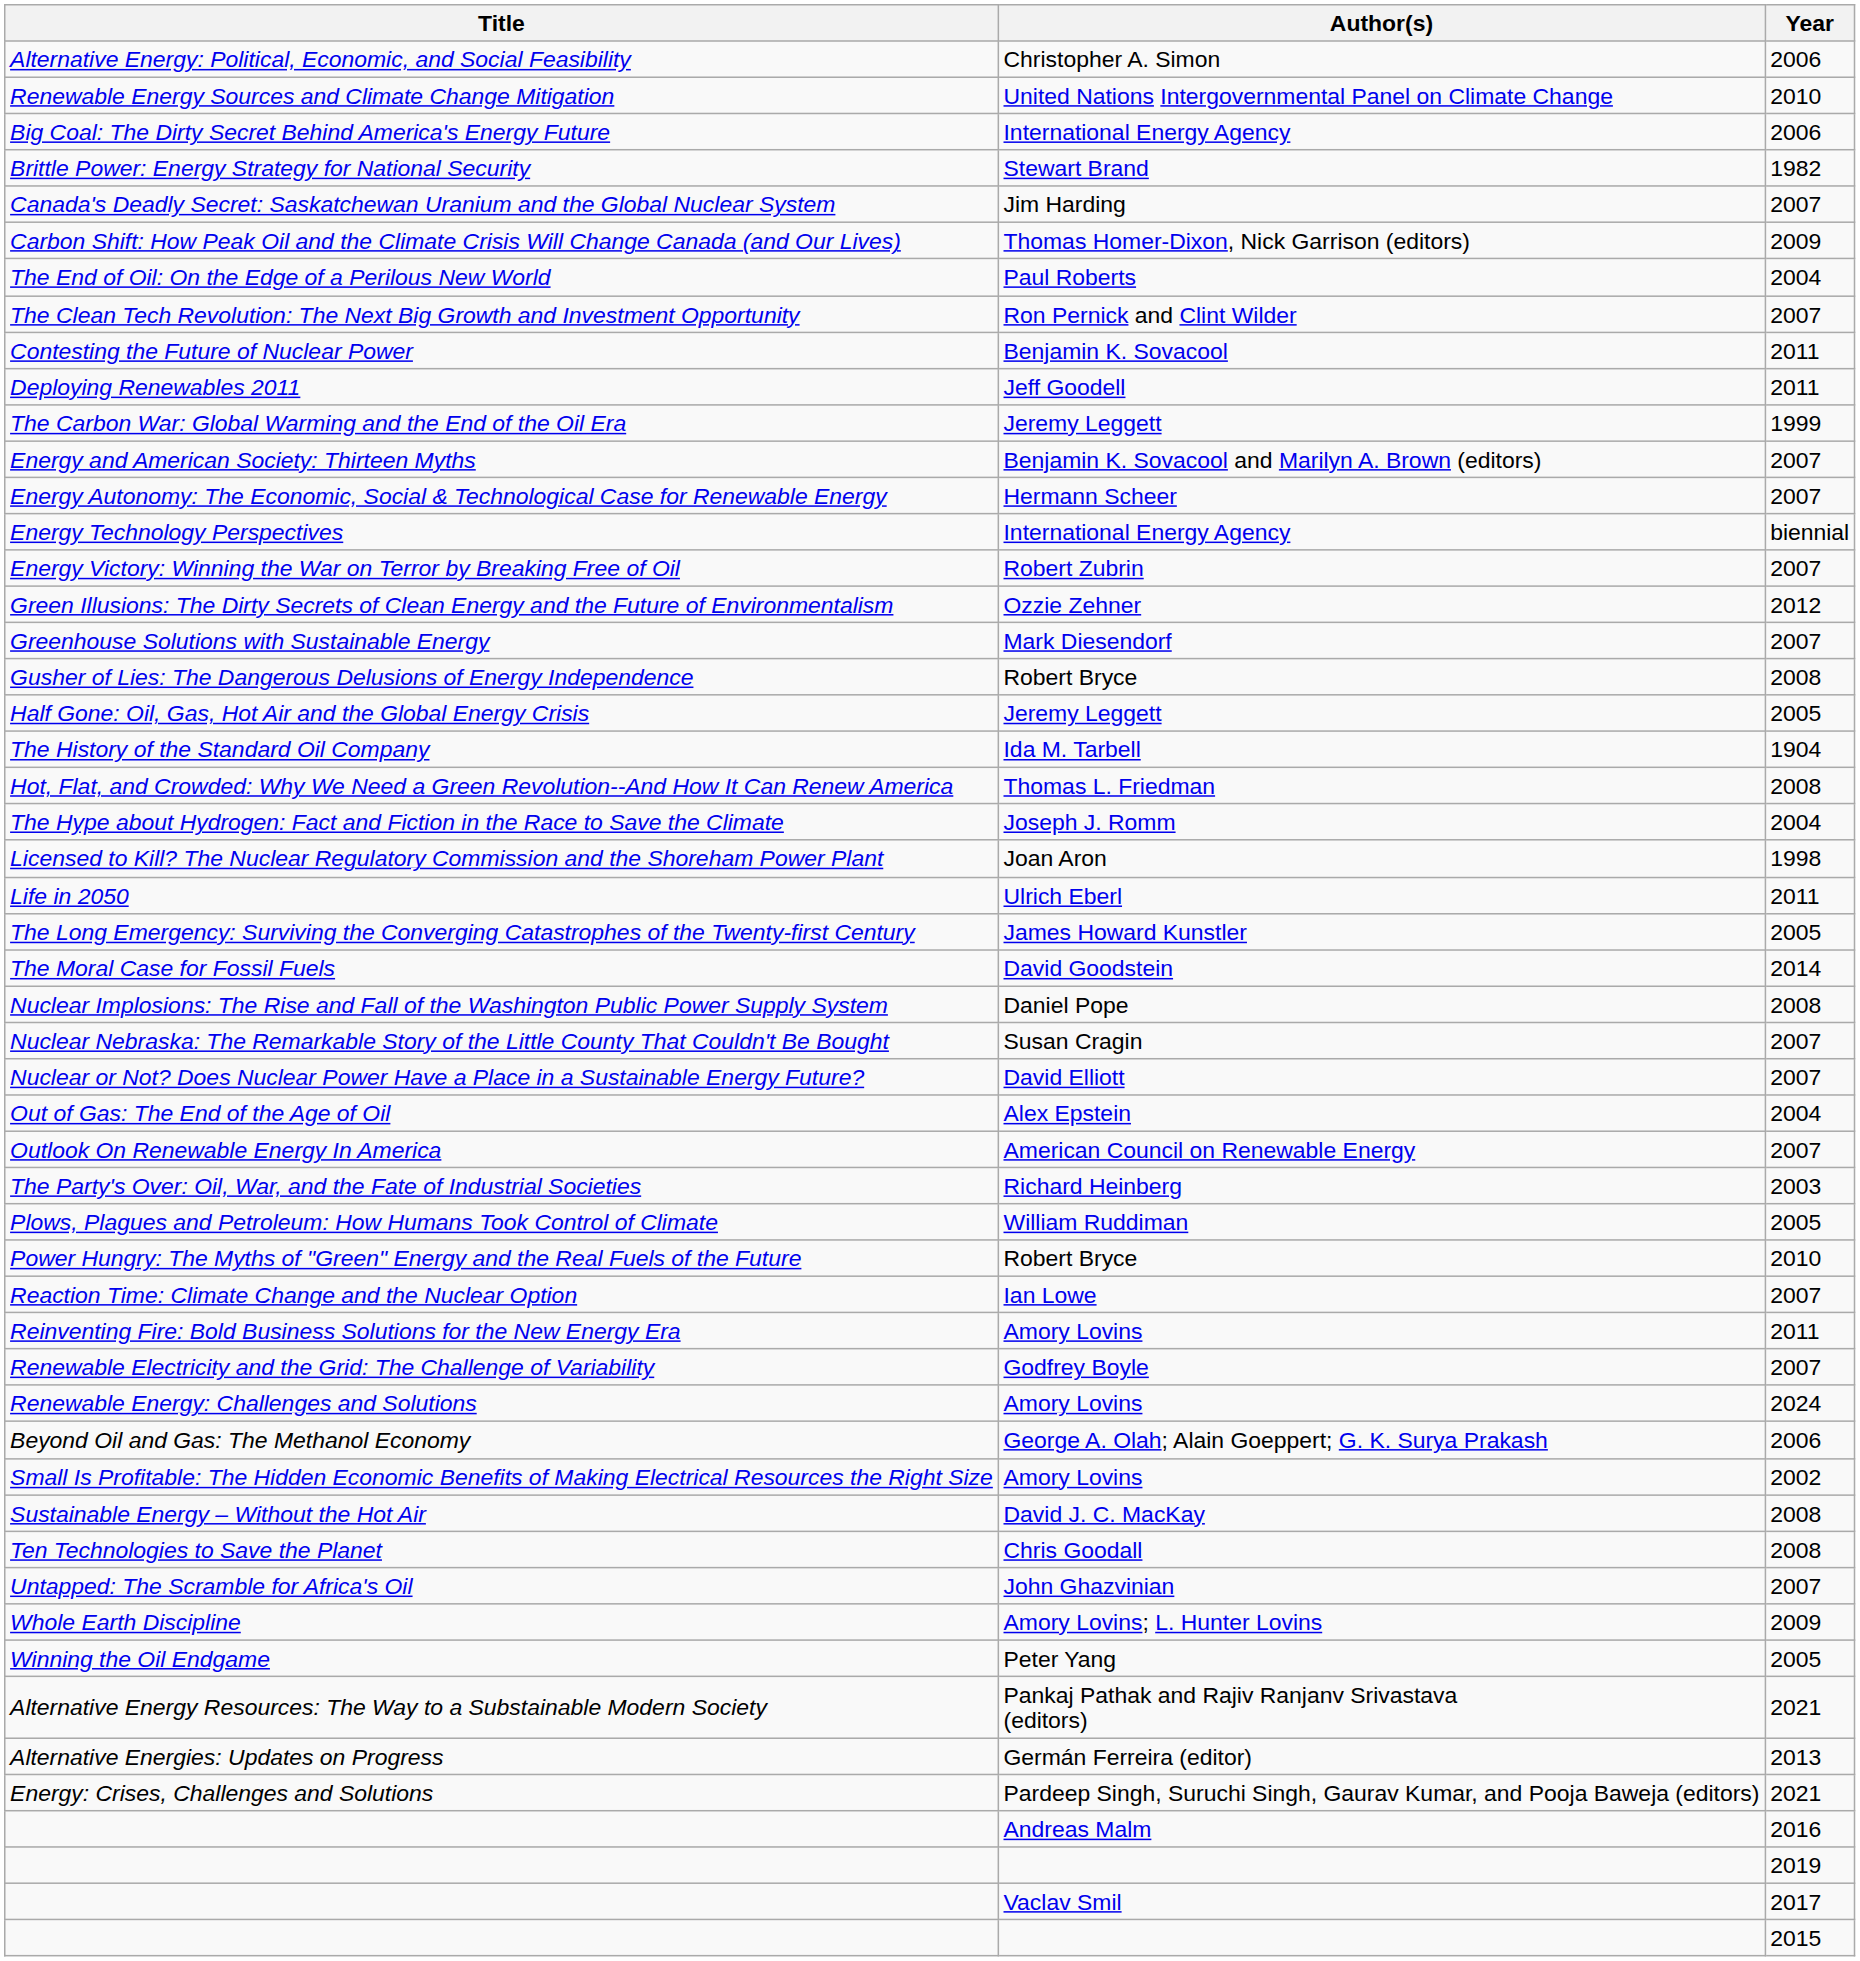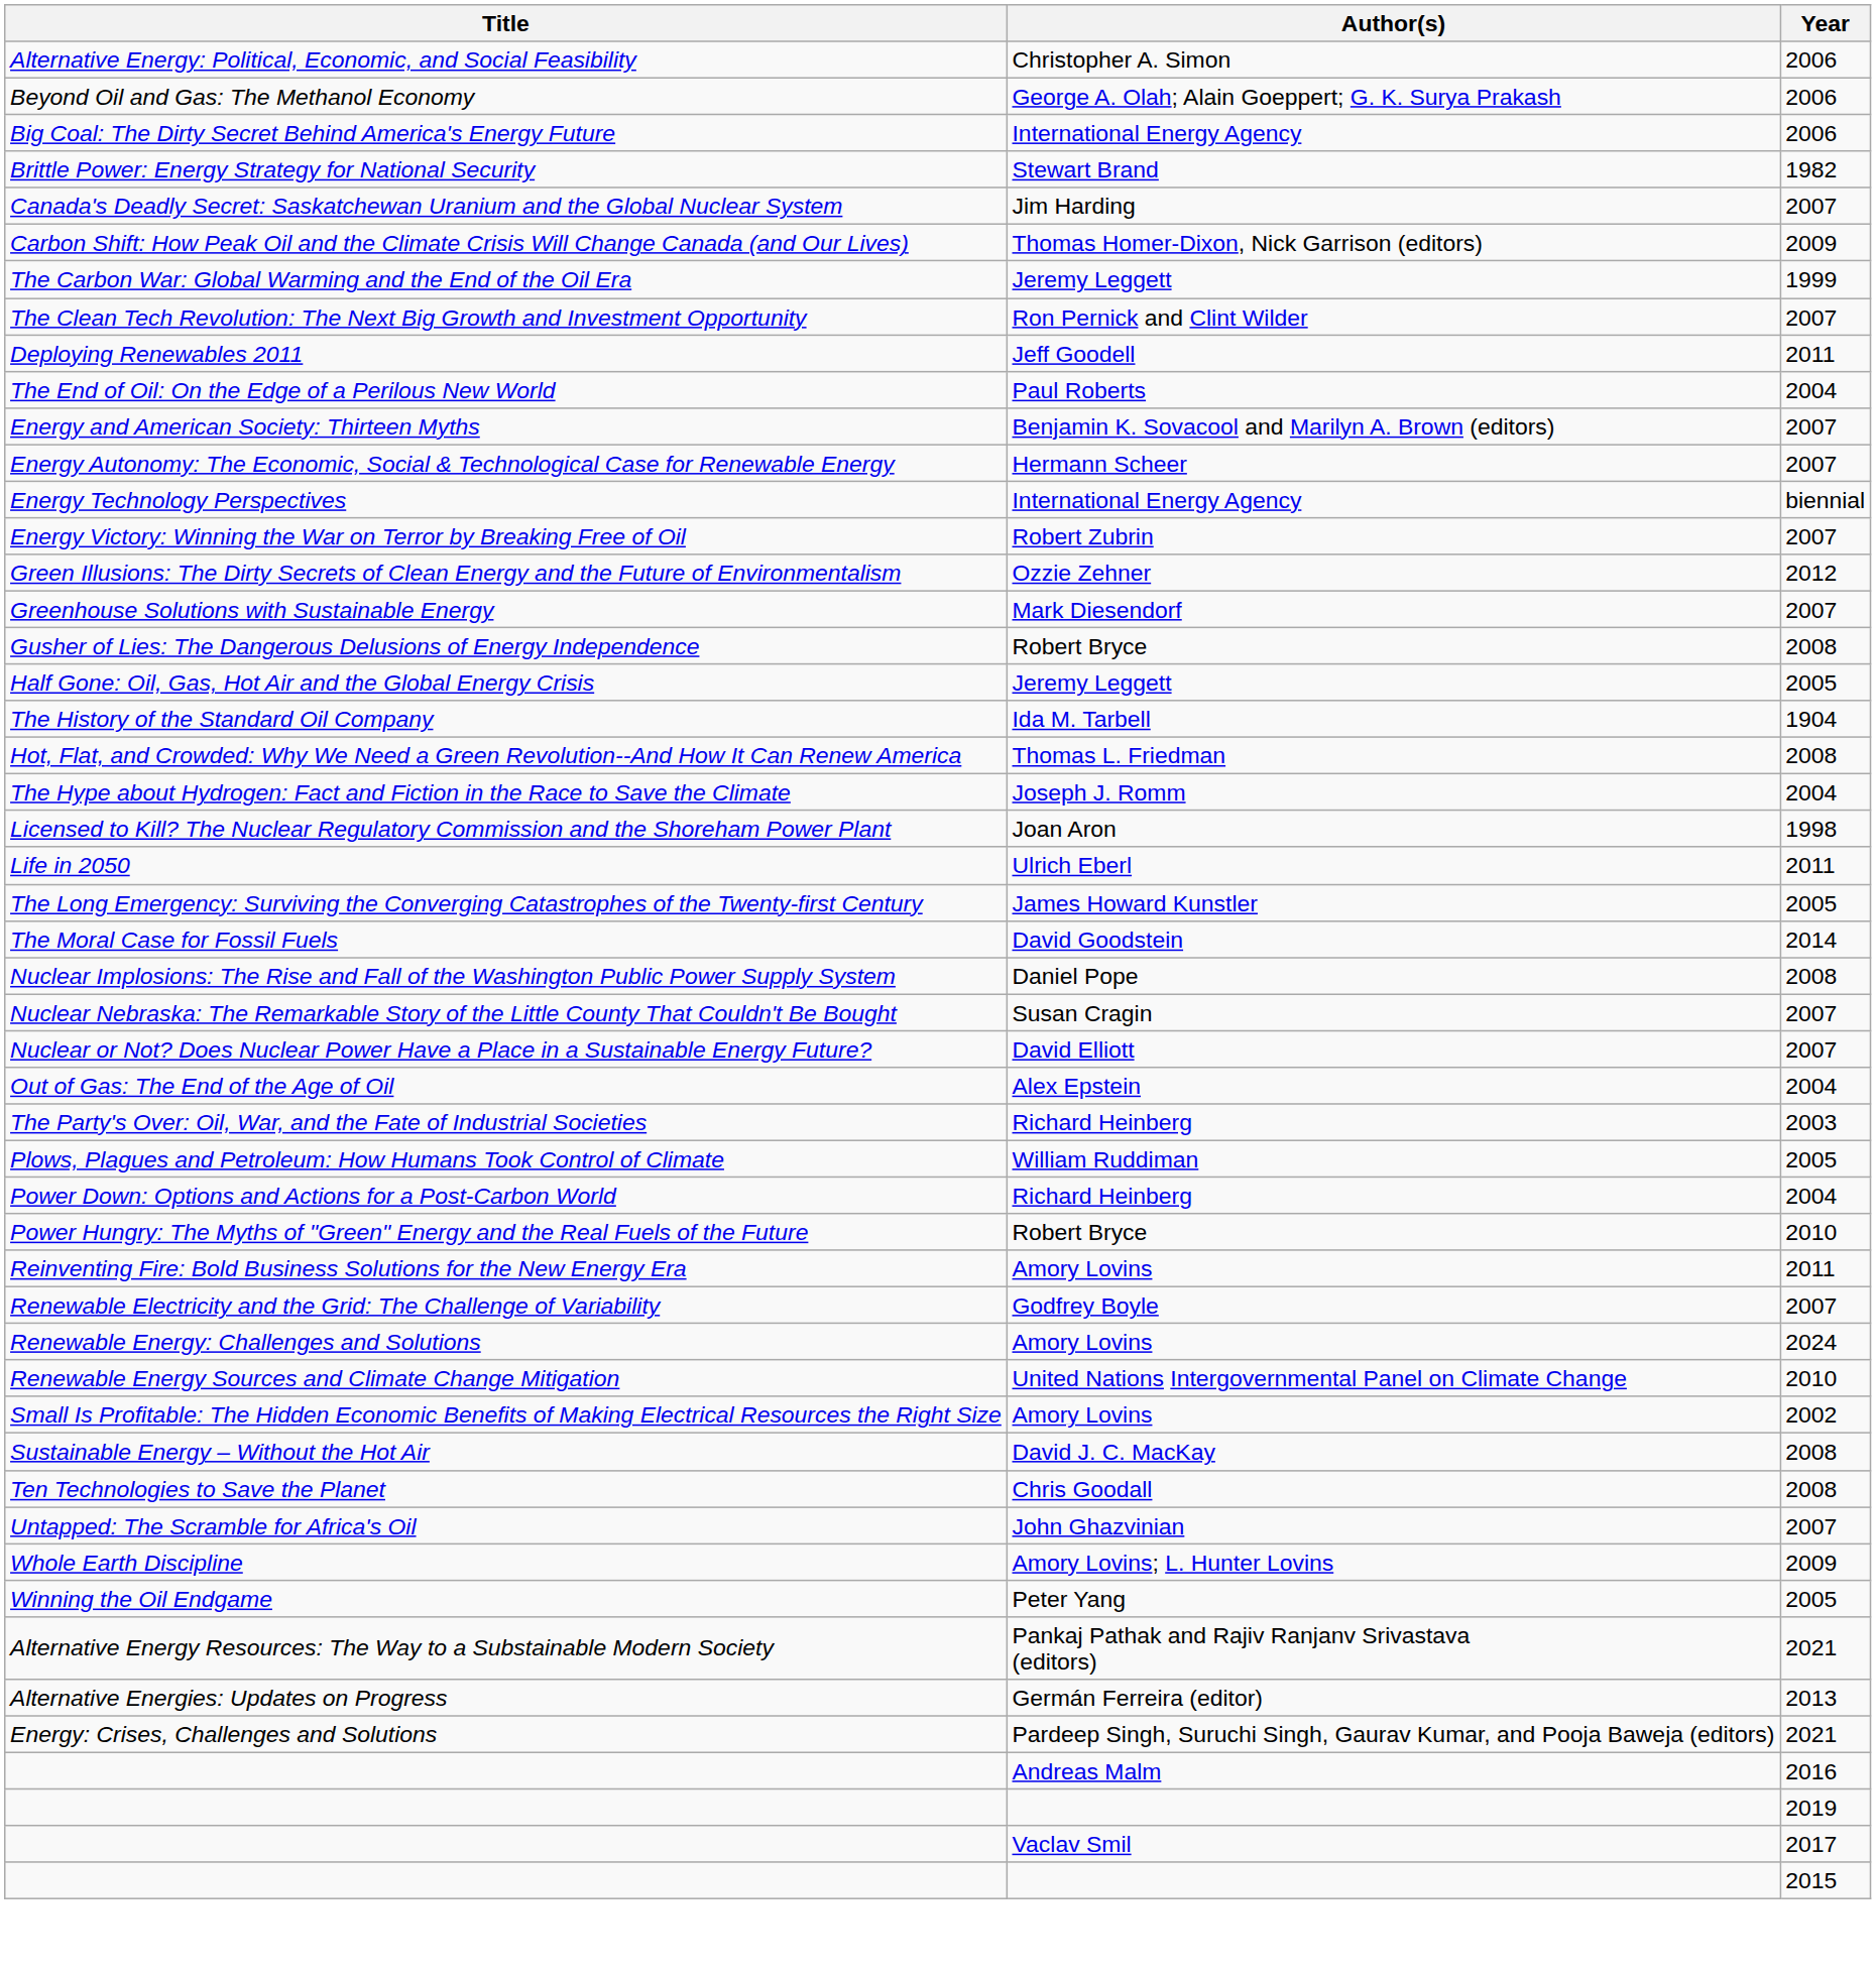 <table class="wikitable sortable" style="font-size:95%;">
 <tr>
 <th>Title</th>
 <th>Author(s)</th>
 <th>Year</th>
 </tr>
 <tr>
 <td><em><a href='#'>Alternative Energy: Political, Economic, and Social Feasibility</a></em></td>
 <td>Christopher A. Simon</td>
 <td>2006</td>
 </tr>
 <tr>
-<td><em><a href='#'>Renewable Energy Sources and Climate Change Mitigation</a></em></td>
-<td><a href='#'>United Nations</a> <a href='#'>Intergovernmental Panel on Climate Change</a></td>
-<td>2010</td>
+<td><em>Beyond Oil and Gas: The Methanol Economy</em></td>
+<td><a href='#'>George A. Olah</a>; Alain Goeppert; <a href='#'>G. K. Surya Prakash</a></td>
+<td>2006</td>
 </tr>
 <tr>
 <td><em><a href='#'>Big Coal: The Dirty Secret Behind America's Energy Future</a></em></td>
 <td><a href='#'>International Energy Agency</a></td>
 <td>2006</td>
 </tr>
 <tr>
 <td><em><a href='#'>Brittle Power: Energy Strategy for National Security</a></em></td>
 <td><a href='#'>Stewart Brand</a></td>
 <td>1982</td>
 </tr>
 <tr>
 <td><em><a href='#'>Canada's Deadly Secret: Saskatchewan Uranium and the Global Nuclear System</a></em></td>
 <td>Jim Harding</td>
 <td>2007</td>
 </tr>
 <tr>
 <td><em><a href='#'>Carbon Shift: How Peak Oil and the Climate Crisis Will Change Canada (and Our Lives)</a></em></td>
 <td><a href='#'>Thomas Homer-Dixon</a>, Nick Garrison (editors)</td>
 <td>2009</td>
 </tr>
 <tr>
-<td><em><a href='#'>The End of Oil: On the Edge of a Perilous New World</a></em></td>
-<td><a href='#'>Paul Roberts</a></td>
-<td>2004</td>
+<td><em><a href='#'>The Carbon War: Global Warming and the End of the Oil Era</a></em></td>
+<td><a href='#'>Jeremy Leggett</a></td>
+<td>1999</td>
 </tr>
 <tr>
 <td><em><a href='#'>The Clean Tech Revolution: The Next Big Growth and Investment Opportunity</a></em></td>
 <td><a href='#'>Ron Pernick</a> and <a href='#'>Clint Wilder</a></td>
 <td>2007</td>
 </tr>
 <tr>
-<td><em><a href='#'>Contesting the Future of Nuclear Power</a></em></td>
-<td><a href='#'>Benjamin K. Sovacool</a></td>
-<td>2011</td>
-</tr>
-<tr>
 <td><em><a href='#'>Deploying Renewables 2011</a></em></td>
 <td><a href='#'>Jeff Goodell</a></td>
 <td>2011</td>
 </tr>
 <tr>
-<td><em><a href='#'>The Carbon War: Global Warming and the End of the Oil Era</a></em></td>
-<td><a href='#'>Jeremy Leggett</a></td>
-<td>1999</td>
+<td><em><a href='#'>The End of Oil: On the Edge of a Perilous New World</a></em></td>
+<td><a href='#'>Paul Roberts</a></td>
+<td>2004</td>
 </tr>
 <tr>
 <td><em><a href='#'>Energy and American Society: Thirteen Myths</a></em></td>
 <td><a href='#'>Benjamin K. Sovacool</a> and <a href='#'>Marilyn A. Brown</a> (editors)</td>
 <td>2007</td>
 </tr>
 <tr>
 <td><em><a href='#'>Energy Autonomy: The Economic, Social & Technological Case for Renewable Energy</a></em></td>
 <td><a href='#'>Hermann Scheer</a></td>
 <td>2007</td>
 </tr>
 <tr>
 <td><em><a href='#'>Energy Technology Perspectives</a></em></td>
 <td><a href='#'>International Energy Agency</a></td>
 <td>biennial</td>
 </tr>
 <tr>
 <td><em><a href='#'>Energy Victory: Winning the War on Terror by Breaking Free of Oil</a></em></td>
 <td><a href='#'>Robert Zubrin</a></td>
 <td>2007</td>
 </tr>
 <tr>
 <td><em><a href='#'>Green Illusions: The Dirty Secrets of Clean Energy and the Future of Environmentalism</a></em></td>
 <td><a href='#'>Ozzie Zehner</a></td>
 <td>2012</td>
 </tr>
 <tr>
 <td><em><a href='#'>Greenhouse Solutions with Sustainable Energy</a></em></td>
 <td><a href='#'>Mark Diesendorf</a></td>
 <td>2007</td>
 </tr>
 <tr>
 <td><em><a href='#'>Gusher of Lies: The Dangerous Delusions of Energy Independence</a></em></td>
 <td>Robert Bryce</td>
 <td>2008</td>
 </tr>
 <tr>
 <td><em><a href='#'>Half Gone: Oil, Gas, Hot Air and the Global Energy Crisis</a></em></td>
 <td><a href='#'>Jeremy Leggett</a></td>
 <td>2005</td>
 </tr>
 <tr>
 <td><em><a href='#'>The History of the Standard Oil Company</a></em></td>
 <td><a href='#'>Ida M. Tarbell</a></td>
 <td>1904</td>
 </tr>
 <tr>
 <td><em><a href='#'>Hot, Flat, and Crowded: Why We Need a Green Revolution--And How It Can Renew America</a></em></td>
 <td><a href='#'>Thomas L. Friedman</a></td>
 <td>2008</td>
 </tr>
 <tr>
 <td><em><a href='#'>The Hype about Hydrogen: Fact and Fiction in the Race to Save the Climate</a></em></td>
 <td><a href='#'>Joseph J. Romm</a></td>
 <td>2004</td>
 </tr>
 <tr>
 <td><em><a href='#'>Licensed to Kill? The Nuclear Regulatory Commission and the Shoreham Power Plant</a></em></td>
 <td>Joan Aron</td>
 <td>1998</td>
 </tr>
 <tr>
 <td><em><a href='#'>Life in 2050</a></em></td>
 <td><a href='#'>Ulrich Eberl</a></td>
 <td>2011</td>
 </tr>
 <tr>
 <td><em><a href='#'>The Long Emergency: Surviving the Converging Catastrophes of the Twenty-first Century</a></em></td>
 <td><a href='#'>James Howard Kunstler</a></td>
 <td>2005</td>
 </tr>
 <tr>
 <td><em><a href='#'>The Moral Case for Fossil Fuels</a></em></td>
 <td><a href='#'>David Goodstein</a></td>
 <td>2014</td>
 </tr>
 <tr>
 <td><em><a href='#'>Nuclear Implosions: The Rise and Fall of the Washington Public Power Supply System</a></em></td>
 <td>Daniel Pope</td>
 <td>2008</td>
 </tr>
 <tr>
 <td><em><a href='#'>Nuclear Nebraska: The Remarkable Story of the Little County That Couldn't Be Bought</a></em></td>
 <td>Susan Cragin</td>
 <td>2007</td>
 </tr>
 <tr>
 <td><em><a href='#'>Nuclear or Not? Does Nuclear Power Have a Place in a Sustainable Energy Future?</a></em></td>
 <td><a href='#'>David Elliott</a></td>
 <td>2007</td>
 </tr>
 <tr>
 <td><em><a href='#'>Out of Gas: The End of the Age of Oil</a></em></td>
 <td><a href='#'>Alex Epstein</a></td>
 <td>2004</td>
 </tr>
 <tr>
-<td><em><a href='#'>Outlook On Renewable Energy In America</a></em></td>
-<td><a href='#'>American Council on Renewable Energy</a></td>
-<td>2007</td>
-</tr>
-<tr>
 <td><em><a href='#'>The Party's Over: Oil, War, and the Fate of Industrial Societies</a></em></td>
 <td><a href='#'>Richard Heinberg</a></td>
 <td>2003</td>
 </tr>
 <tr>
 <td><em><a href='#'>Plows, Plagues and Petroleum: How Humans Took Control of Climate</a></em></td>
 <td><a href='#'>William Ruddiman</a></td>
 <td>2005</td>
 </tr>
 <tr>
+<td><em><a href='#'>Power Down: Options and Actions for a Post-Carbon World</a></em></td>
+<td><a href='#'>Richard Heinberg</a></td>
+<td>2004</td>
+</tr>
+<tr>
 <td><em><a href='#'>Power Hungry: The Myths of "Green" Energy and the Real Fuels of the Future</a></em></td>
 <td>Robert Bryce</td>
 <td>2010</td>
-</tr>
-<tr>
-<td><em><a href='#'>Reaction Time: Climate Change and the Nuclear Option</a></em></td>
-<td><a href='#'>Ian Lowe</a></td>
-<td>2007</td>
 </tr>
 <tr>
 <td><em><a href='#'>Reinventing Fire: Bold Business Solutions for the New Energy Era</a></em></td>
 <td><a href='#'>Amory Lovins</a></td>
 <td>2011</td>
 </tr>
 <tr>
 <td><em><a href='#'>Renewable Electricity and the Grid: The Challenge of Variability</a></em></td>
 <td><a href='#'>Godfrey Boyle</a></td>
 <td>2007</td>
 </tr>
 <tr>
 <td><em><a href='#'>Renewable Energy: Challenges and Solutions</a></em></td>
 <td><a href='#'>Amory Lovins</a></td>
 <td>2024</td>
 </tr>
 <tr>
-<td><em>Beyond Oil and Gas: The Methanol Economy</em></td>
-<td><a href='#'>George A. Olah</a>; Alain Goeppert; <a href='#'>G. K. Surya Prakash</a></td>
-<td>2006</td>
+<td><em><a href='#'>Renewable Energy Sources and Climate Change Mitigation</a></em></td>
+<td><a href='#'>United Nations</a> <a href='#'>Intergovernmental Panel on Climate Change</a></td>
+<td>2010</td>
 </tr>
 <tr>
 <td><em><a href='#'>Small Is Profitable: The Hidden Economic Benefits of Making Electrical Resources the Right Size</a></em></td>
 <td><a href='#'>Amory Lovins</a></td>
 <td>2002</td>
 </tr>
 <tr>
 <td><em><a href='#'>Sustainable Energy – Without the Hot Air</a></em></td>
 <td><a href='#'>David J. C. MacKay</a></td>
 <td>2008</td>
 </tr>
 <tr>
 <td><em><a href='#'>Ten Technologies to Save the Planet</a></em></td>
 <td><a href='#'>Chris Goodall</a></td>
 <td>2008</td>
 </tr>
 <tr>
 <td><em><a href='#'>Untapped: The Scramble for Africa's Oil</a></em></td>
 <td><a href='#'>John Ghazvinian</a></td>
 <td>2007</td>
 </tr>
 <tr>
 <td><em><a href='#'>Whole Earth Discipline</a></em></td>
 <td><a href='#'>Amory Lovins</a>; <a href='#'>L. Hunter Lovins</a></td>
 <td>2009</td>
 </tr>
 <tr>
 <td><em><a href='#'>Winning the Oil Endgame</a></em></td>
 <td>Peter Yang</td>
 <td>2005</td>
 </tr>
 <tr>
 <td><em>Alternative Energy Resources: The Way to a Substainable Modern Society</em></td>
 <td>Pankaj Pathak and Rajiv Ranjanv Srivastava<br>(editors)</td>
 <td>2021</td>
 </tr>
 <tr>
 <td><em>Alternative Energies: Updates on Progress</em></td>
 <td>Germán Ferreira (editor)</td>
 <td>2013</td>
 </tr>
 <tr>
 <td><em>Energy: Crises, Challenges and Solutions</em></td>
 <td>Pardeep Singh, Suruchi Singh, Gaurav Kumar, and Pooja Baweja (editors)</td>
 <td>2021</td>
 </tr>
 <tr>
 <td></td>
 <td><a href='#'>Andreas Malm</a></td>
 <td>2016</td>
 </tr>
 <tr>
 <td></td>
 <td></td>
 <td>2019</td>
 </tr>
 <tr>
 <td><em></em></td>
 <td><a href='#'>Vaclav Smil</a></td>
 <td>2017</td>
 </tr>
 <tr>
 <td><em></em></td>
 <td></td>
 <td>2015</td>
 </tr>
 </table>
